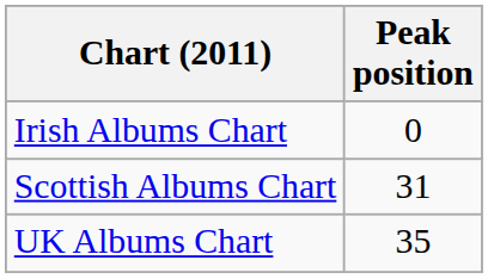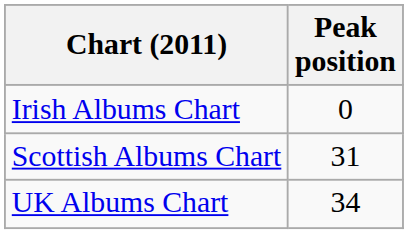 <table class="wikitable sortable">
 <tr>
 <th scope="col">Chart (2011)</th>
 <th scope="col">Peak<br>position</th>
 </tr>
 <tr>
 <td><a href='#'>Irish Albums Chart</a></td>
 <td style="text-align:center;">0</td>
 </tr>
 <tr>
 <td><a href='#'>Scottish Albums Chart</a></td>
 <td align=center>31</td>
 </tr>
 <tr>
 <td><a href='#'>UK Albums Chart</a></td>
-<td align=center>35</td>
+<td align=center>34</td>
 </tr>
 </table>
